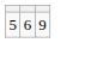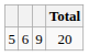 <table class="wikitable">
 <tr>
 <th></th>
 <th></th>
 <th></th>
+<th>Total</th>
 </tr>
 <tr style="text-align:center;">
 <td>5</td>
 <td>6</td>
 <td>9</td>
+<td>20</td>
 </tr>
 </table>
